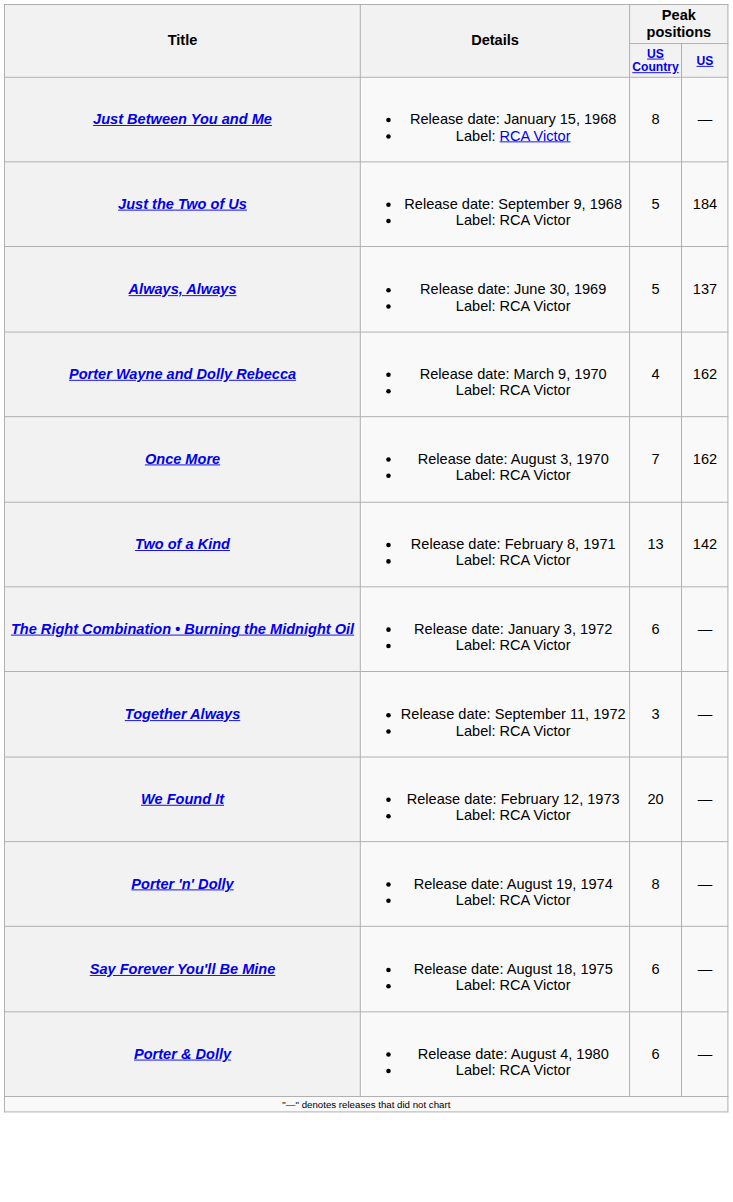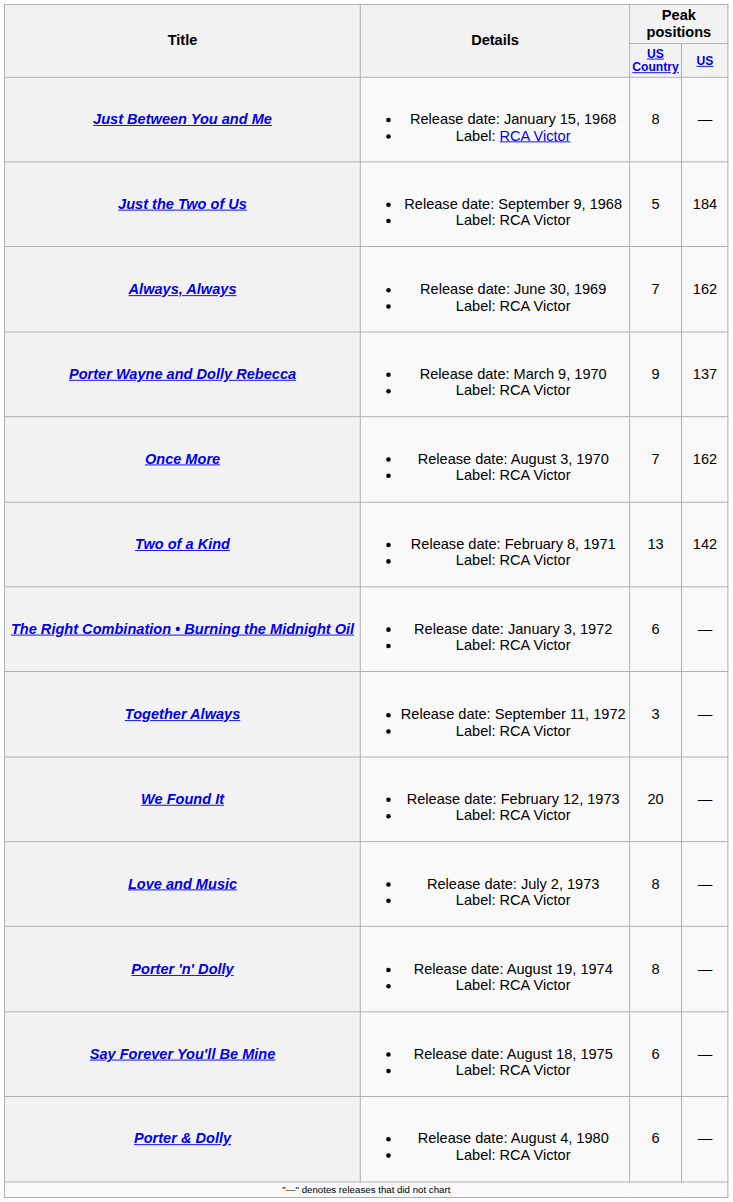 <table class="wikitable plainrowheaders" style="text-align:center;">
 <tr>
 <th rowspan="2" style="width:24em;">Title</th>
 <th rowspan="2" style="width:18em;">Details</th>
 <th colspan="2">Peak positions</th>
 </tr>
 <tr style="font-size:smaller;">
 <th width="45"><a href='#'>US Country</a><br></th>
 <th width="45"><a href='#'>US</a><br></th>
 </tr>
 <tr>
 <th scope="row"><em><a href='#'>Just Between You and Me</a></em></th>
 <td><br><ul><li>Release date: January 15, 1968</li><li>Label: <a href='#'>RCA Victor</a></li></ul></td>
 <td>8</td>
 <td>—</td>
 </tr>
 <tr>
 <th scope="row"><em><a href='#'>Just the Two of Us</a></em></th>
 <td><br><ul><li>Release date: September 9, 1968</li><li>Label: RCA Victor</li></ul></td>
 <td>5</td>
 <td>184</td>
 </tr>
 <tr>
 <th scope="row"><em><a href='#'>Always, Always</a></em></th>
 <td><br><ul><li>Release date: June 30, 1969</li><li>Label: RCA Victor</li></ul></td>
-<td>5</td>
-<td>137</td>
+<td>7</td>
+<td>162</td>
 </tr>
 <tr>
 <th scope="row"><em><a href='#'>Porter Wayne and Dolly Rebecca</a></em></th>
 <td><br><ul><li>Release date: March 9, 1970</li><li>Label: RCA Victor</li></ul></td>
-<td>4</td>
-<td>162</td>
+<td>9</td>
+<td>137</td>
 </tr>
 <tr>
 <th scope="row"><em><a href='#'>Once More</a></em></th>
 <td><br><ul><li>Release date: August 3, 1970</li><li>Label: RCA Victor</li></ul></td>
 <td>7</td>
 <td>162</td>
 </tr>
 <tr>
 <th scope="row"><em><a href='#'>Two of a Kind</a></em></th>
 <td><br><ul><li>Release date: February 8, 1971</li><li>Label: RCA Victor</li></ul></td>
 <td>13</td>
 <td>142</td>
 </tr>
 <tr>
 <th scope="row"><em><a href='#'>The Right Combination • Burning the Midnight Oil</a></em></th>
 <td><br><ul><li>Release date: January 3, 1972</li><li>Label: RCA Victor</li></ul></td>
 <td>6</td>
 <td>—</td>
 </tr>
 <tr>
 <th scope="row"><em><a href='#'>Together Always</a></em></th>
 <td><br><ul><li>Release date: September 11, 1972</li><li>Label: RCA Victor</li></ul></td>
 <td>3</td>
 <td>—</td>
 </tr>
 <tr>
 <th scope="row"><em><a href='#'>We Found It</a></em></th>
 <td><br><ul><li>Release date: February 12, 1973</li><li>Label: RCA Victor</li></ul></td>
 <td>20</td>
 <td>—</td>
 </tr>
 <tr>
+<th scope="row"><em><a href='#'>Love and Music</a></em></th>
+<td><br><ul><li>Release date: July 2, 1973</li><li>Label: RCA Victor</li></ul></td>
+<td>8</td>
+<td>—</td>
+</tr>
+<tr>
 <th scope="row"><em><a href='#'>Porter 'n' Dolly</a></em></th>
 <td><br><ul><li>Release date: August 19, 1974</li><li>Label: RCA Victor</li></ul></td>
 <td>8</td>
 <td>—</td>
 </tr>
 <tr>
 <th scope="row"><em><a href='#'>Say Forever You'll Be Mine</a></em></th>
 <td><br><ul><li>Release date: August 18, 1975</li><li>Label: RCA Victor</li></ul></td>
 <td>6</td>
 <td>—</td>
 </tr>
 <tr>
 <th scope="row"><em><a href='#'>Porter & Dolly</a></em></th>
 <td><br><ul><li>Release date: August 4, 1980</li><li>Label: RCA Victor</li></ul></td>
 <td>6</td>
 <td>—</td>
 </tr>
 <tr>
 <td colspan="4" style="font-size: 8pt">"—" denotes releases that did not chart</td>
 </tr>
 </table>
